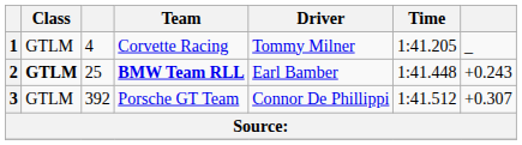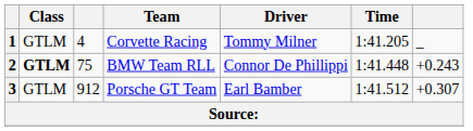 <table class="wikitable">
 <tr>
 <th scope="col"></th>
 <th scope="col">Class</th>
 <th scope="col"></th>
 <th scope="col">Team</th>
 <th scope="col">Driver</th>
 <th scope="col">Time</th>
 <th scope="col"></th>
 </tr>
 <tr>
 <th scope="row">1</th>
 <td>GTLM</td>
 <td>4</td>
 <td><a href='#'>Corvette Racing</a></td>
 <td><a href='#'>Tommy Milner</a></td>
 <td>1:41.205</td>
 <td>_</td>
 </tr>
 <tr>
 <th scope="row">2</th>
 <td><strong>GTLM</strong></td>
-<td>25</td>
-<td><strong><a href='#'>BMW Team RLL</a></strong></td>
-<td><a href='#'>Earl Bamber</a></td>
+<td>75</td>
+<td><a href='#'>BMW Team RLL</a></td>
+<td><a href='#'>Connor De Phillippi</a></td>
 <td>1:41.448</td>
 <td>+0.243</td>
 </tr>
 <tr>
 <th scope="row">3</th>
 <td>GTLM</td>
-<td>392</td>
+<td>912</td>
 <td><a href='#'>Porsche GT Team</a></td>
-<td><a href='#'>Connor De Phillippi</a></td>
+<td><a href='#'>Earl Bamber</a></td>
 <td>1:41.512</td>
 <td>+0.307</td>
 </tr>
 <tr>
 <th colspan="7">Source:</th>
 </tr>
 <tr>
 </tr>
 </table>
